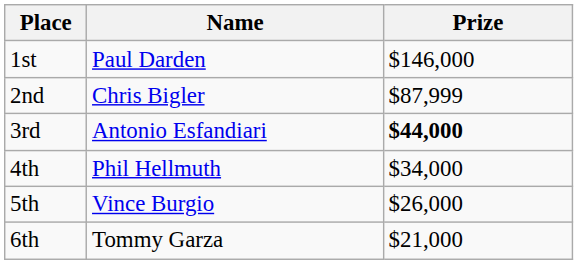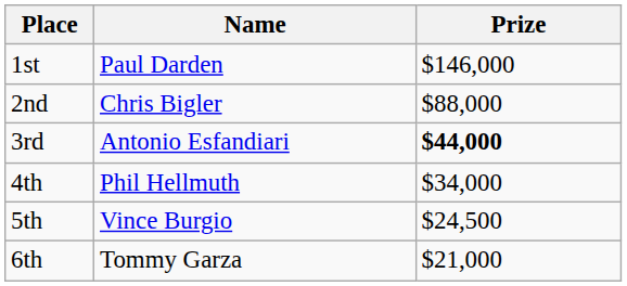 <table class="wikitable">
 <tr>
 <th width="50">Place</th>
 <th width="200">Name</th>
 <th width="125">Prize</th>
 </tr>
 <tr>
 <td>1st</td>
 <td><a href='#'>Paul Darden</a></td>
 <td>$146,000</td>
 </tr>
 <tr>
 <td>2nd</td>
 <td><a href='#'>Chris Bigler</a></td>
-<td>$87,999</td>
+<td>$88,000</td>
 </tr>
 <tr>
 <td>3rd</td>
 <td><a href='#'>Antonio Esfandiari</a></td>
 <td><strong>$44,000</strong></td>
 </tr>
 <tr>
 <td>4th</td>
 <td><a href='#'>Phil Hellmuth</a></td>
 <td>$34,000</td>
 </tr>
 <tr>
 <td>5th</td>
 <td><a href='#'>Vince Burgio</a></td>
-<td>$26,000</td>
+<td>$24,500</td>
 </tr>
 <tr>
 <td>6th</td>
 <td>Tommy Garza</td>
 <td>$21,000</td>
 </tr>
 </table>
